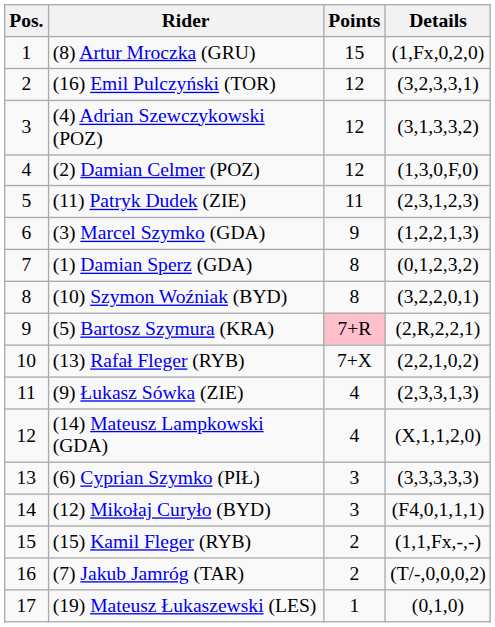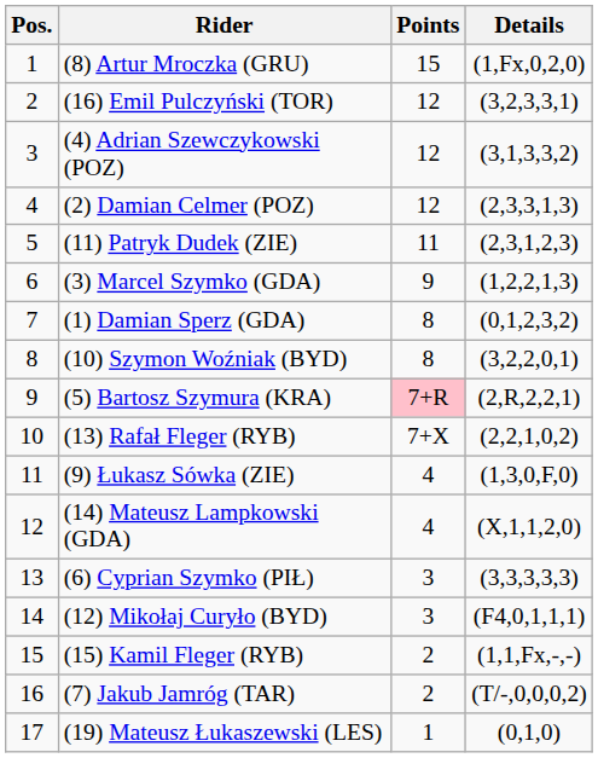 <table class=wikitable style="font-size:92%;">
 <tr>
 <th width=25px>Pos.</th>
 <th width=200px>Rider</th>
 <th width=40px>Points</th>
 <th width=70px>Details</th>
 </tr>
 <tr align=center >
 <td>1</td>
 <td align=left>(8) <a href='#'>Artur Mroczka</a> (GRU)</td>
 <td>15</td>
 <td>(1,Fx,0,2,0)</td>
 </tr>
 <tr align=center >
 <td>2</td>
 <td align=left>(16) <a href='#'>Emil Pulczyński</a> (TOR)</td>
 <td>12</td>
 <td>(3,2,3,3,1)</td>
 </tr>
 <tr align=center >
 <td>3</td>
 <td align=left>(4) <a href='#'>Adrian Szewczykowski</a> (POZ)</td>
 <td>12</td>
 <td>(3,1,3,3,2)</td>
 </tr>
 <tr align=center >
 <td>4</td>
 <td align=left>(2) <a href='#'>Damian Celmer</a> (POZ)</td>
 <td>12</td>
-<td>(1,3,0,F,0)</td>
+<td>(2,3,3,1,3)</td>
 </tr>
 <tr align=center >
 <td>5</td>
 <td align=left>(11) <a href='#'>Patryk Dudek</a> (ZIE)</td>
 <td>11</td>
 <td>(2,3,1,2,3)</td>
 </tr>
 <tr align=center >
 <td>6</td>
 <td align=left>(3) <a href='#'>Marcel Szymko</a> (GDA)</td>
 <td>9</td>
 <td>(1,2,2,1,3)</td>
 </tr>
 <tr align=center >
 <td>7</td>
 <td align=left>(1) <a href='#'>Damian Sperz</a> (GDA)</td>
 <td>8</td>
 <td>(0,1,2,3,2)</td>
 </tr>
 <tr align=center >
 <td>8</td>
 <td align=left>(10) <a href='#'>Szymon Woźniak</a> (BYD)</td>
 <td>8</td>
 <td>(3,2,2,0,1)</td>
 </tr>
 <tr align=center >
 <td>9</td>
 <td align=left>(5) <a href='#'>Bartosz Szymura</a> (KRA)</td>
 <td style="background: pink;">7+R</td>
 <td>(2,R,2,2,1)</td>
 </tr>
 <tr align=center>
 <td>10</td>
 <td align=left>(13) <a href='#'>Rafał Fleger</a> (RYB)</td>
 <td>7+X</td>
 <td>(2,2,1,0,2)</td>
 </tr>
 <tr align=center>
 <td>11</td>
 <td align=left>(9) <a href='#'>Łukasz Sówka</a> (ZIE)</td>
 <td>4</td>
-<td>(2,3,3,1,3)</td>
+<td>(1,3,0,F,0)</td>
 </tr>
 <tr align=center>
 <td>12</td>
 <td align=left>(14) <a href='#'>Mateusz Lampkowski</a> (GDA)</td>
 <td>4</td>
 <td>(X,1,1,2,0)</td>
 </tr>
 <tr align=center>
 <td>13</td>
 <td align=left>(6) <a href='#'>Cyprian Szymko</a> (PIŁ)</td>
 <td>3</td>
 <td>(3,3,3,3,3)</td>
 </tr>
 <tr align=center>
 <td>14</td>
 <td align=left>(12) <a href='#'>Mikołaj Curyło</a> (BYD)</td>
 <td>3</td>
 <td>(F4,0,1,1,1)</td>
 </tr>
 <tr align=center>
 <td>15</td>
 <td align=left>(15) <a href='#'>Kamil Fleger</a> (RYB)</td>
 <td>2</td>
 <td>(1,1,Fx,-,-)</td>
 </tr>
 <tr align=center>
 <td>16</td>
 <td align=left>(7) <a href='#'>Jakub Jamróg</a> (TAR)</td>
 <td>2</td>
 <td>(T/-,0,0,0,2)</td>
 </tr>
 <tr align=center>
 <td>17</td>
 <td align=left>(19) <a href='#'>Mateusz Łukaszewski</a> (LES)</td>
 <td>1</td>
 <td>(0,1,0)</td>
 </tr>
 </table>
